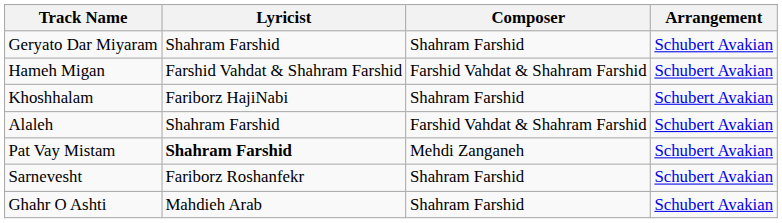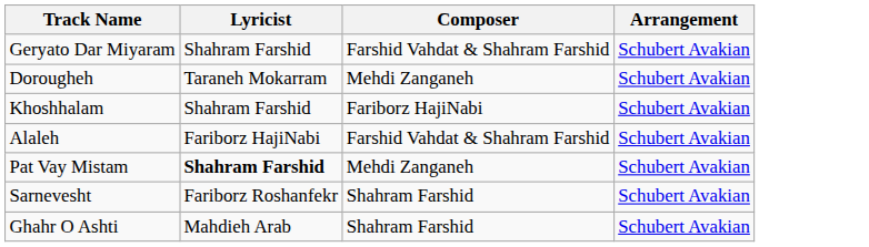 <table class="wikitable">
 <tr>
 <th>Track Name</th>
 <th>Lyricist</th>
 <th>Composer</th>
 <th>Arrangement</th>
 </tr>
 <tr>
 <td><bdi>Geryato Dar Miyaram</bdi></td>
 <td>Shahram Farshid</td>
-<td>Shahram Farshid</td>
-<td><a href='#'>Schubert Avakian</a></td>
-</tr>
-<tr>
-<td>Hameh Migan</td>
-<td>Farshid Vahdat & Shahram Farshid</td>
 <td>Farshid Vahdat & Shahram Farshid</td>
 <td><a href='#'>Schubert Avakian</a></td>
 </tr>
 <tr>
+<td><bdi>Dorougheh</bdi></td>
+<td>Taraneh Mokarram</td>
+<td>Mehdi Zanganeh</td>
+<td><a href='#'>Schubert Avakian</a></td>
+</tr>
+<tr>
 <td>Khoshhalam</td>
+<td>Shahram Farshid</td>
 <td>Fariborz HajiNabi</td>
-<td>Shahram Farshid</td>
 <td><a href='#'>Schubert Avakian</a></td>
 </tr>
 <tr>
 <td>Alaleh</td>
-<td>Shahram Farshid</td>
+<td>Fariborz HajiNabi</td>
 <td>Farshid Vahdat & Shahram Farshid</td>
 <td><a href='#'>Schubert Avakian</a></td>
 </tr>
 <tr>
 <td>Pat Vay Mistam</td>
 <td><strong>Shahram Farshid</strong></td>
 <td>Mehdi Zanganeh</td>
 <td><a href='#'>Schubert Avakian</a></td>
 </tr>
 <tr>
 <td><bdi>Sarnevesht</bdi></td>
 <td>Fariborz Roshanfekr</td>
 <td>Shahram Farshid</td>
 <td><a href='#'>Schubert Avakian</a></td>
 </tr>
 <tr>
 <td><bdi>Ghahr O Ashti</bdi></td>
 <td>Mahdieh Arab</td>
 <td>Shahram Farshid</td>
 <td><a href='#'>Schubert Avakian</a></td>
 </tr>
 </table>
